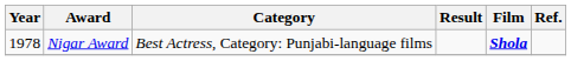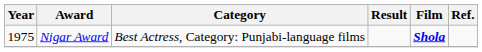 <table class="wikitable">
 <tr>
 <th>Year</th>
 <th>Award</th>
 <th>Category</th>
 <th>Result</th>
 <th>Film</th>
 <th>Ref.</th>
 </tr>
 <tr>
-<td>1978</td>
+<td>1975</td>
 <td><em><a href='#'>Nigar Award</a></em></td>
 <td><em>Best Actress</em>, Category: Punjabi-language films</td>
 <td></td>
 <td><strong><em><a href='#'>Shola</a></em></strong></td>
 <td></td>
 </tr>
 <tr>
 </tr>
 </table>
